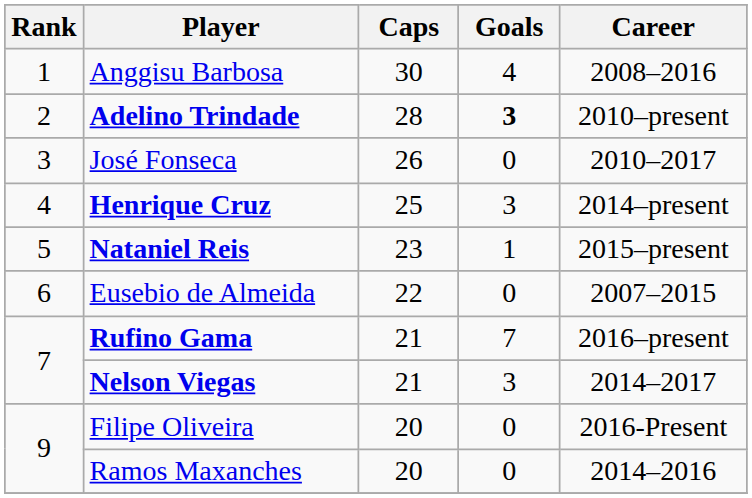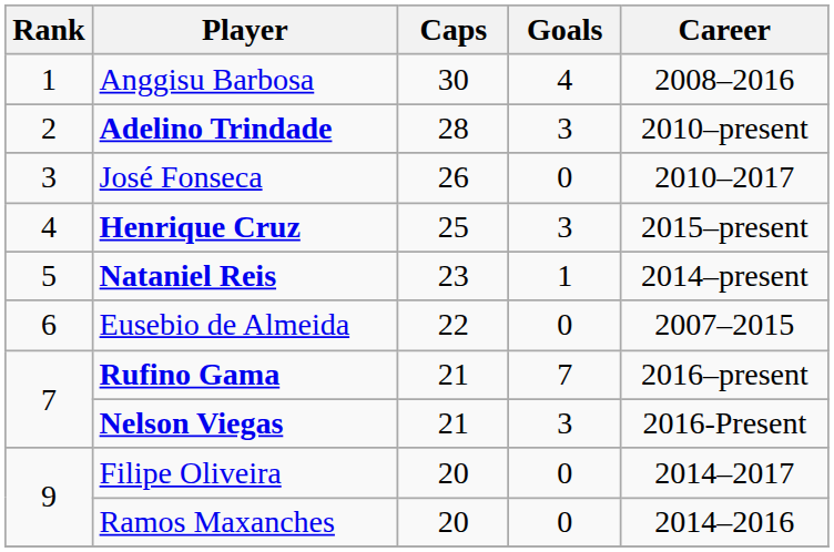 <table class="wikitable sortable" style="text-align:center;">
 <tr>
 <th width="30">Rank</th>
 <th style="width:150px;">Player</th>
 <th width="50">Caps</th>
 <th width="50">Goals</th>
 <th style="width:100px;">Career</th>
 </tr>
 <tr>
 <td>1</td>
 <td style="text-align: left;"><a href='#'>Anggisu Barbosa</a></td>
 <td>30</td>
 <td>4</td>
 <td>2008–2016</td>
 </tr>
 <tr>
 <td>2</td>
 <td style="text-align: left;"><strong><a href='#'>Adelino Trindade</a></strong></td>
 <td>28</td>
-<td><strong>3</strong></td>
+<td>3</td>
 <td>2010–present</td>
 </tr>
 <tr>
 <td>3</td>
 <td style="text-align: left;"><a href='#'>José Fonseca</a></td>
 <td>26</td>
 <td>0</td>
 <td>2010–2017</td>
 </tr>
 <tr>
 <td>4</td>
 <td style="text-align: left;"><strong><a href='#'>Henrique Cruz</a></strong></td>
 <td>25</td>
 <td>3</td>
-<td>2014–present</td>
+<td>2015–present</td>
 </tr>
 <tr>
 <td>5</td>
 <td style="text-align: left;"><strong><a href='#'>Nataniel Reis</a></strong></td>
 <td>23</td>
 <td>1</td>
-<td>2015–present</td>
+<td>2014–present</td>
 </tr>
 <tr>
 <td>6</td>
 <td style="text-align: left;"><a href='#'>Eusebio de Almeida</a></td>
 <td>22</td>
 <td>0</td>
 <td>2007–2015</td>
 </tr>
 <tr>
 <td rowspan=2>7</td>
 <td style="text-align: left;"><strong><a href='#'>Rufino Gama</a></strong></td>
 <td>21</td>
 <td>7</td>
 <td>2016–present</td>
 </tr>
 <tr>
 <td style="text-align: left;"><strong><a href='#'>Nelson Viegas</a></strong></td>
 <td>21</td>
 <td>3</td>
-<td>2014–2017</td>
+<td>2016-Present</td>
 </tr>
 <tr>
 <td rowspan=2>9</td>
 <td style="text-align: left;"><a href='#'>Filipe Oliveira</a></td>
 <td>20</td>
 <td>0</td>
-<td>2016-Present</td>
+<td>2014–2017</td>
 </tr>
 <tr>
 <td style="text-align: left;"><a href='#'>Ramos Maxanches</a></td>
 <td>20</td>
 <td>0</td>
 <td>2014–2016</td>
 </tr>
 <tr>
 </tr>
 </table>
